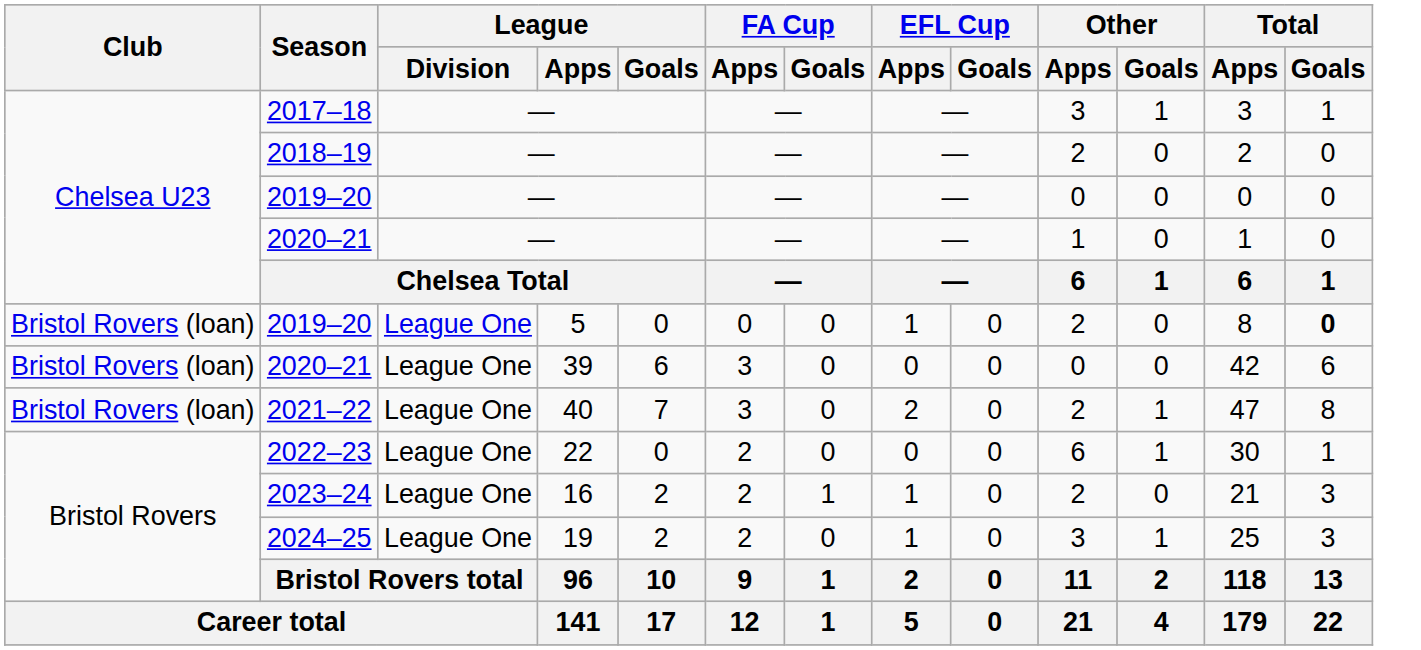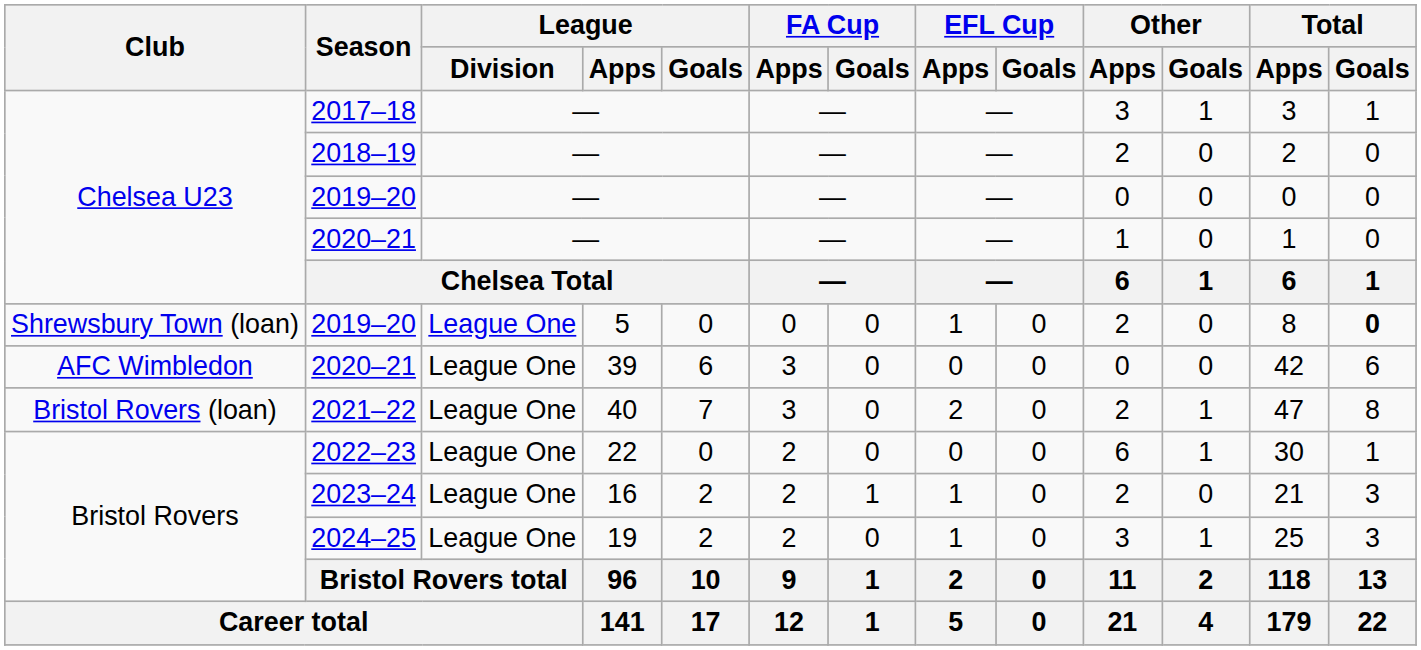 <table class="wikitable" style="text-align:center">
 <tr>
 <th rowspan="2">Club</th>
 <th rowspan="2">Season</th>
 <th colspan="3">League</th>
 <th colspan="2"><a href='#'>FA Cup</a></th>
 <th colspan="2"><a href='#'>EFL Cup</a></th>
 <th colspan="2">Other</th>
 <th colspan="2">Total</th>
 </tr>
 <tr>
 <th>Division</th>
 <th>Apps</th>
 <th>Goals</th>
 <th>Apps</th>
 <th>Goals</th>
 <th>Apps</th>
 <th>Goals</th>
 <th>Apps</th>
 <th>Goals</th>
 <th>Apps</th>
 <th>Goals</th>
 </tr>
 <tr>
 <td rowspan=5><a href='#'>Chelsea U23</a></td>
 <td><a href='#'>2017–18</a></td>
 <td colspan=3>—</td>
 <td colspan=2>—</td>
 <td colspan=2>—</td>
 <td>3</td>
 <td>1</td>
 <td>3</td>
 <td>1</td>
 </tr>
 <tr>
 <td><a href='#'>2018–19</a></td>
 <td colspan=3>—</td>
 <td colspan=2>—</td>
 <td colspan=2>—</td>
 <td>2</td>
 <td>0</td>
 <td>2</td>
 <td>0</td>
 </tr>
 <tr>
 <td><a href='#'>2019–20</a></td>
 <td colspan=3>—</td>
 <td colspan=2>—</td>
 <td colspan=2>—</td>
 <td>0</td>
 <td>0</td>
 <td>0</td>
 <td>0</td>
 </tr>
 <tr>
 <td><a href='#'>2020–21</a></td>
 <td colspan=3>—</td>
 <td colspan=2>—</td>
 <td colspan=2>—</td>
 <td>1</td>
 <td>0</td>
 <td>1</td>
 <td>0</td>
 </tr>
 <tr>
 <th colspan="4">Chelsea Total</th>
 <th colspan=2>—</th>
 <th colspan=2>—</th>
 <th>6</th>
 <th>1</th>
 <th>6</th>
 <th>1</th>
 </tr>
 <tr>
-<td><a href='#'>Bristol Rovers</a> (loan)</td>
+<td rowspan="1"><a href='#'>Shrewsbury Town</a> (loan)</td>
 <td><a href='#'>2019–20</a></td>
 <td><a href='#'>League One</a></td>
 <td>5</td>
 <td>0</td>
 <td>0</td>
 <td>0</td>
 <td>1</td>
 <td>0</td>
 <td>2</td>
 <td>0</td>
 <td>8</td>
 <td><strong>0</strong></td>
 </tr>
 <tr>
-<td><a href='#'>Bristol Rovers</a> (loan)</td>
+<td><a href='#'>AFC Wimbledon</a></td>
 <td><a href='#'>2020–21</a></td>
 <td>League One</td>
 <td>39</td>
 <td>6</td>
 <td>3</td>
 <td>0</td>
 <td>0</td>
 <td>0</td>
 <td>0</td>
 <td>0</td>
 <td>42</td>
 <td>6</td>
 </tr>
 <tr>
 <td><a href='#'>Bristol Rovers</a> (loan)</td>
 <td><a href='#'>2021–22</a></td>
 <td>League One</td>
 <td>40</td>
 <td>7</td>
 <td>3</td>
 <td>0</td>
 <td>2</td>
 <td>0</td>
 <td>2</td>
 <td>1</td>
 <td>47</td>
 <td>8</td>
 </tr>
 <tr>
 <td rowspan="4">Bristol Rovers</td>
 <td><a href='#'>2022–23</a></td>
 <td>League One</td>
 <td>22</td>
 <td>0</td>
 <td>2</td>
 <td>0</td>
 <td>0</td>
 <td>0</td>
 <td>6</td>
 <td>1</td>
 <td>30</td>
 <td>1</td>
 </tr>
 <tr>
 <td><a href='#'>2023–24</a></td>
 <td>League One</td>
 <td>16</td>
 <td>2</td>
 <td>2</td>
 <td>1</td>
 <td>1</td>
 <td>0</td>
 <td>2</td>
 <td>0</td>
 <td>21</td>
 <td>3</td>
 </tr>
 <tr>
 <td><a href='#'>2024–25</a></td>
 <td>League One</td>
 <td>19</td>
 <td>2</td>
 <td>2</td>
 <td>0</td>
 <td>1</td>
 <td>0</td>
 <td>3</td>
 <td>1</td>
 <td>25</td>
 <td>3</td>
 </tr>
 <tr>
 <th colspan="2">Bristol Rovers total</th>
 <th>96</th>
 <th>10</th>
 <th>9</th>
 <th>1</th>
 <th>2</th>
 <th>0</th>
 <th>11</th>
 <th>2</th>
 <th>118</th>
 <th>13</th>
 </tr>
 <tr>
 <th colspan="3">Career total</th>
 <th>141</th>
 <th>17</th>
 <th>12</th>
 <th>1</th>
 <th>5</th>
 <th>0</th>
 <th>21</th>
 <th>4</th>
 <th>179</th>
 <th>22</th>
 </tr>
 </table>
